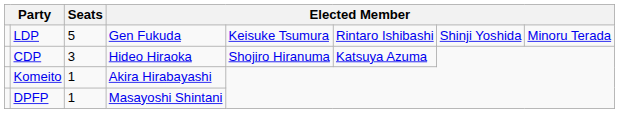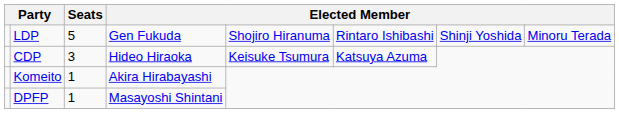 <table class="wikitable">
 <tr>
 <th colspan=2>Party</th>
 <th>Seats</th>
 <th colspan=5>Elected Member</th>
 </tr>
 <tr>
 <td bgcolor=></td>
 <td><a href='#'>LDP</a></td>
 <td>5</td>
 <td><a href='#'>Gen Fukuda</a></td>
-<td><a href='#'>Keisuke Tsumura</a></td>
+<td><a href='#'>Shojiro Hiranuma</a></td>
 <td><a href='#'>Rintaro Ishibashi</a></td>
 <td><a href='#'>Shinji Yoshida</a></td>
 <td><a href='#'>Minoru Terada</a></td>
 </tr>
 <tr>
 <td bgcolor=></td>
 <td><a href='#'>CDP</a></td>
 <td>3</td>
 <td><a href='#'>Hideo Hiraoka</a></td>
-<td><a href='#'>Shojiro Hiranuma</a></td>
+<td><a href='#'>Keisuke Tsumura</a></td>
 <td><a href='#'>Katsuya Azuma</a></td>
 </tr>
 <tr>
 <td bgcolor=></td>
 <td><a href='#'>Komeito</a></td>
 <td>1</td>
 <td><a href='#'>Akira Hirabayashi</a></td>
 </tr>
 <tr>
 <td bgcolor=></td>
 <td><a href='#'>DPFP</a></td>
 <td>1</td>
 <td><a href='#'>Masayoshi Shintani</a></td>
 </tr>
 </table>
